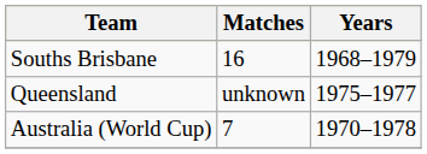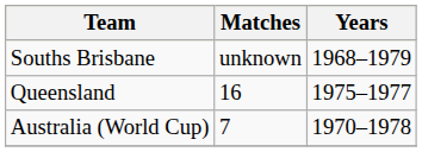 <table class="wikitable">
 <tr bgcolor=#bdb76b>
 <th>Team</th>
 <th>Matches</th>
 <th>Years</th>
 </tr>
 <tr>
 <td>Souths Brisbane</td>
-<td>16</td>
+<td>unknown</td>
 <td>1968–1979</td>
 </tr>
 <tr>
 <td>Queensland</td>
-<td>unknown</td>
+<td>16</td>
 <td>1975–1977</td>
 </tr>
 <tr>
 <td>Australia (World Cup)</td>
 <td>7</td>
 <td>1970–1978</td>
 </tr>
 <tr>
 </tr>
 </table>
